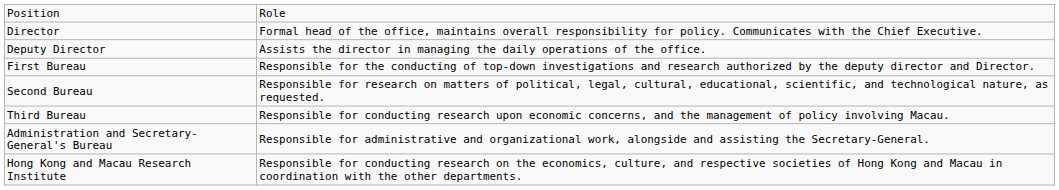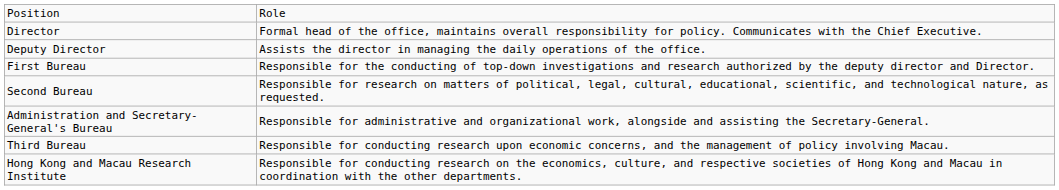 <table class="wikitable">
 <tr>
 <td>Position</td>
 <td>Role</td>
 </tr>
 <tr>
 <td>Director</td>
 <td>Formal head of the office, maintains overall responsibility for policy. Communicates with the Chief Executive.</td>
 </tr>
 <tr>
 <td>Deputy Director</td>
 <td>Assists the director in managing the daily operations of the office.</td>
 </tr>
 <tr>
 <td>First Bureau</td>
 <td>Responsible for the conducting of top-down investigations and research authorized by the deputy director and Director.</td>
 </tr>
 <tr>
 <td>Second Bureau</td>
 <td>Responsible for research on matters of political, legal, cultural, educational, scientific, and technological nature, as requested.</td>
 </tr>
 <tr>
+<td>Administration and Secretary-General's Bureau</td>
+<td>Responsible for administrative and organizational work, alongside and assisting the Secretary-General.</td>
+</tr>
+<tr>
 <td>Third Bureau</td>
 <td>Responsible for conducting research upon economic concerns, and the management of policy involving Macau.</td>
-</tr>
-<tr>
-<td>Administration and Secretary-General's Bureau</td>
-<td>Responsible for administrative and organizational work, alongside and assisting the Secretary-General.</td>
 </tr>
 <tr>
 <td>Hong Kong and Macau Research Institute</td>
 <td>Responsible for conducting research on the economics, culture, and respective societies of Hong Kong and Macau in coordination with the other departments.</td>
 </tr>
 </table>
